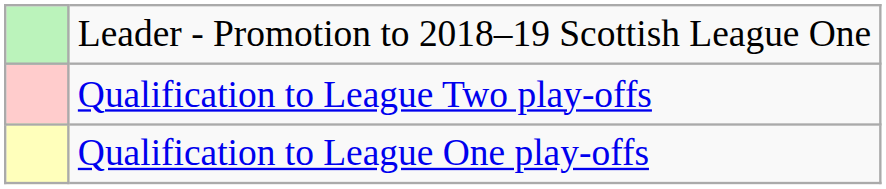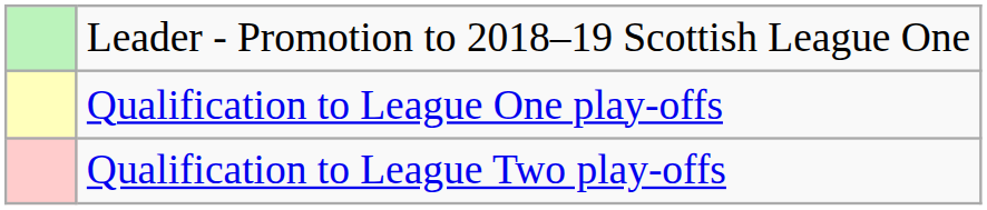 <table class="wikitable">
 <tr>
 <td style="width:20px; background:#BBF3BB;"></td>
 <td>Leader - Promotion to 2018–19 Scottish League One</td>
 </tr>
 <tr>
+<td style="width:20px; background:#FFFFBB;"></td>
+<td><a href='#'>Qualification to League One play-offs</a></td>
+</tr>
+<tr>
 <td style="width:20px; background:#FFCCCC;"></td>
 <td><a href='#'>Qualification to League Two play-offs</a></td>
 </tr>
-<tr>
-<td style="width:20px; background:#FFFFBB;"></td>
-<td><a href='#'>Qualification to League One play-offs</a></td>
-</tr>
 </table>
